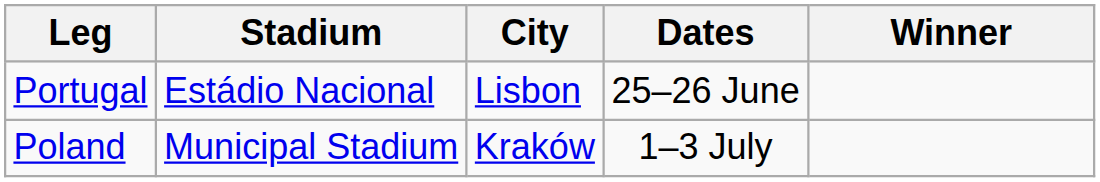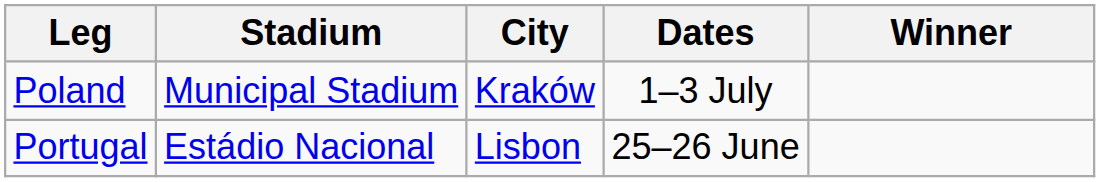 <table class="wikitable sortable" text-align:left;">
 <tr bgcolor="#efefef">
 <th>Leg</th>
 <th>Stadium</th>
 <th>City</th>
 <th>Dates</th>
 <th style="width:7.5em;">Winner</th>
 </tr>
 <tr>
+<td><a href='#'>Poland</a></td>
+<td><a href='#'>Municipal Stadium</a></td>
+<td><a href='#'>Kraków</a></td>
+<td align=center>1–3 July</td>
+<td></td>
+</tr>
+<tr>
 <td><a href='#'>Portugal</a></td>
 <td><a href='#'>Estádio Nacional</a></td>
 <td><a href='#'>Lisbon</a></td>
 <td align=center>25–26 June</td>
 <td></td>
 </tr>
-<tr>
-<td><a href='#'>Poland</a></td>
-<td><a href='#'>Municipal Stadium</a></td>
-<td><a href='#'>Kraków</a></td>
-<td align=center>1–3 July</td>
-<td></td>
-</tr>
 </table>
